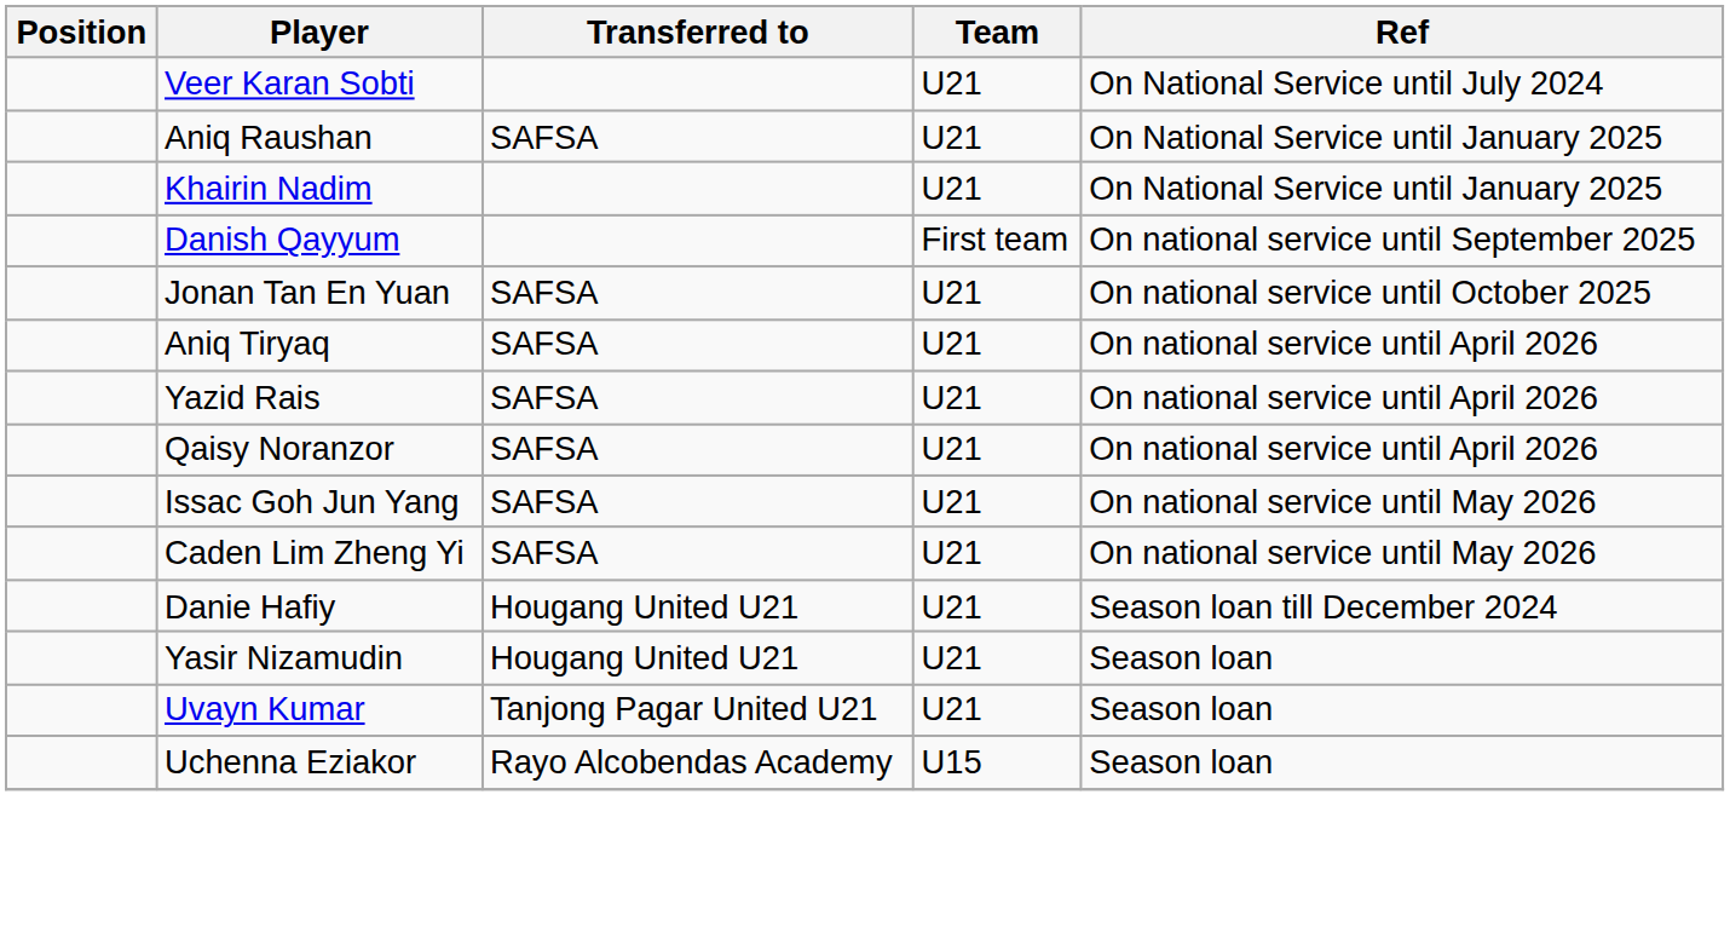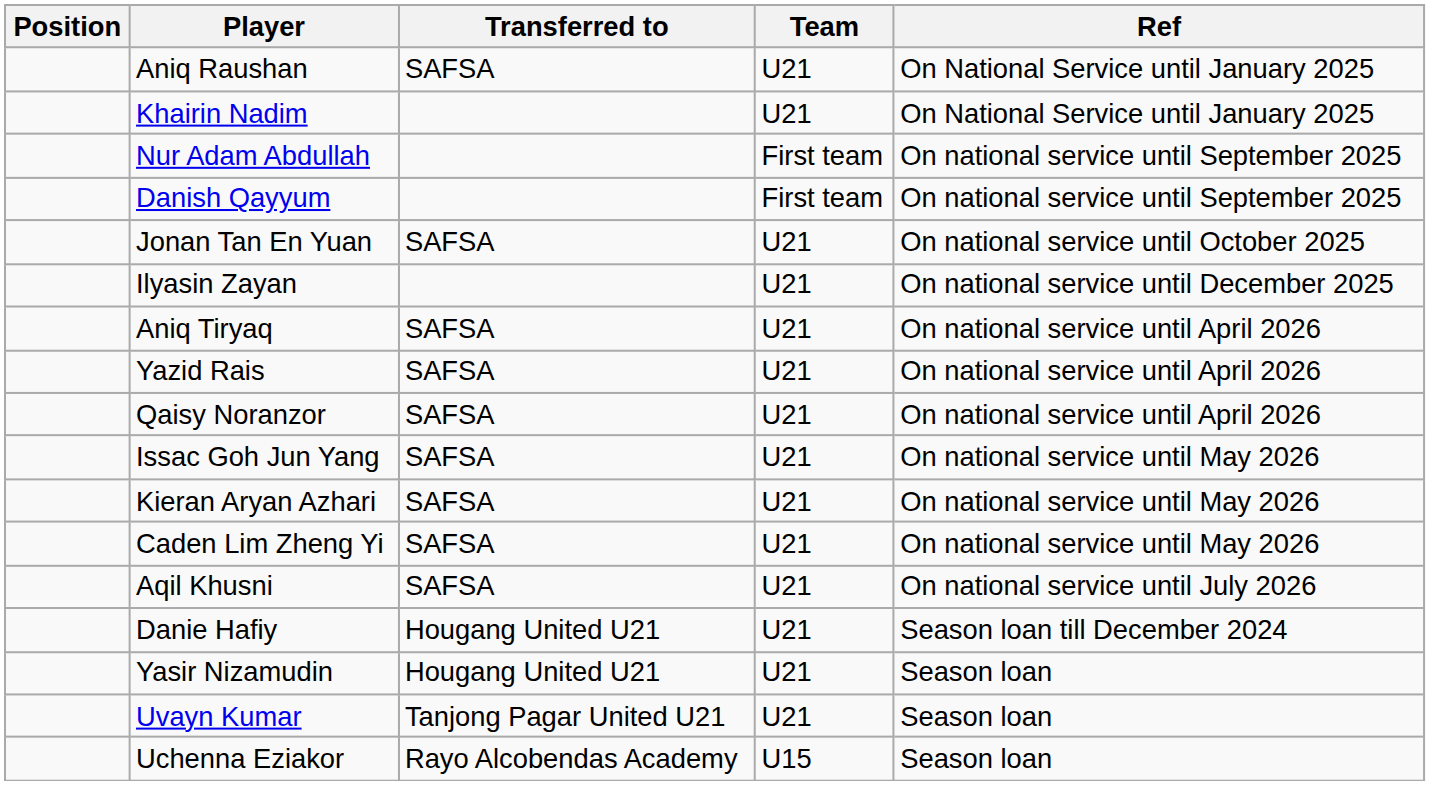 <table class="wikitable sortable" style="width:80%; text-align:center; font-size:85%; text-align:left;">
 <tr>
 <th>Position</th>
 <th>Player</th>
 <th>Transferred to</th>
 <th>Team</th>
 <th>Ref</th>
-</tr>
-<tr>
-<td></td>
-<td> <a href='#'>Veer Karan Sobti</a></td>
-<td></td>
-<td>U21</td>
-<td>On National Service until July 2024</td>
 </tr>
 <tr>
 <td></td>
 <td> Aniq Raushan</td>
 <td> SAFSA</td>
 <td>U21</td>
 <td>On National Service until January 2025</td>
 </tr>
 <tr>
 <td></td>
 <td> <a href='#'>Khairin Nadim</a></td>
 <td></td>
 <td>U21</td>
 <td>On National Service until January 2025 </td>
 </tr>
 <tr>
 <td></td>
+<td> <a href='#'>Nur Adam Abdullah</a></td>
+<td></td>
+<td>First team</td>
+<td>On national service until September 2025 </td>
+</tr>
+<tr>
+<td></td>
 <td> <a href='#'>Danish Qayyum</a></td>
 <td></td>
 <td>First team</td>
 <td>On national service until September 2025 </td>
 </tr>
 <tr>
 <td></td>
 <td> Jonan Tan En Yuan</td>
 <td> SAFSA</td>
 <td>U21</td>
 <td>On national service until October 2025</td>
+</tr>
+<tr>
+<td></td>
+<td> Ilyasin Zayan</td>
+<td></td>
+<td>U21</td>
+<td>On national service until December 2025</td>
 </tr>
 <tr>
 <td></td>
 <td> Aniq Tiryaq</td>
 <td> SAFSA</td>
 <td>U21</td>
 <td>On national service until April 2026</td>
 </tr>
 <tr>
 <td></td>
 <td> Yazid Rais</td>
 <td> SAFSA</td>
 <td>U21</td>
 <td>On national service until April 2026</td>
 </tr>
 <tr>
 <td></td>
 <td> Qaisy Noranzor</td>
 <td> SAFSA</td>
 <td>U21</td>
 <td>On national service until April 2026</td>
 </tr>
 <tr>
 <td></td>
 <td> Issac Goh Jun Yang</td>
 <td> SAFSA</td>
 <td>U21</td>
 <td>On national service until May 2026</td>
 </tr>
 <tr>
 <td></td>
+<td> Kieran Aryan Azhari</td>
+<td> SAFSA</td>
+<td>U21</td>
+<td>On national service until May 2026</td>
+</tr>
+<tr>
+<td></td>
 <td> Caden Lim Zheng Yi</td>
 <td> SAFSA</td>
 <td>U21</td>
 <td>On national service until May 2026</td>
+</tr>
+<tr>
+<td></td>
+<td> Aqil Khusni</td>
+<td> SAFSA</td>
+<td>U21</td>
+<td>On national service until July 2026</td>
 </tr>
 <tr>
 <td></td>
 <td> Danie Hafiy</td>
 <td> Hougang United U21</td>
 <td>U21</td>
 <td>Season loan till December 2024</td>
 </tr>
 <tr>
 <td></td>
 <td> Yasir Nizamudin</td>
 <td> Hougang United U21</td>
 <td>U21</td>
 <td>Season loan</td>
 </tr>
 <tr>
 <td></td>
 <td> <a href='#'>Uvayn Kumar</a></td>
 <td> Tanjong Pagar United U21</td>
 <td>U21</td>
 <td>Season loan</td>
 </tr>
 <tr>
 <td></td>
 <td> Uchenna Eziakor</td>
 <td> Rayo Alcobendas Academy</td>
 <td>U15</td>
 <td>Season loan</td>
 </tr>
 <tr>
 </tr>
 </table>
